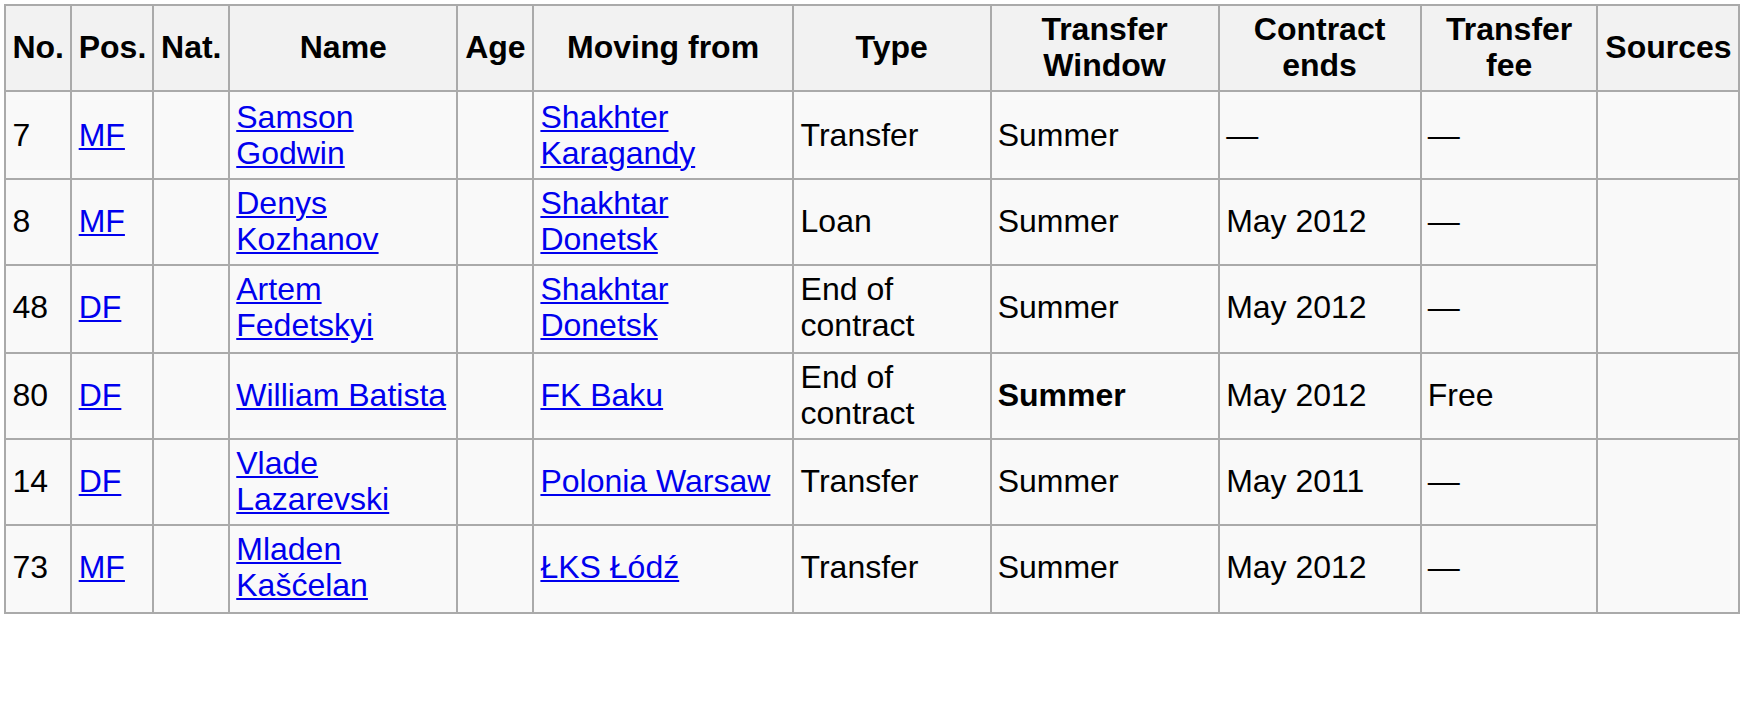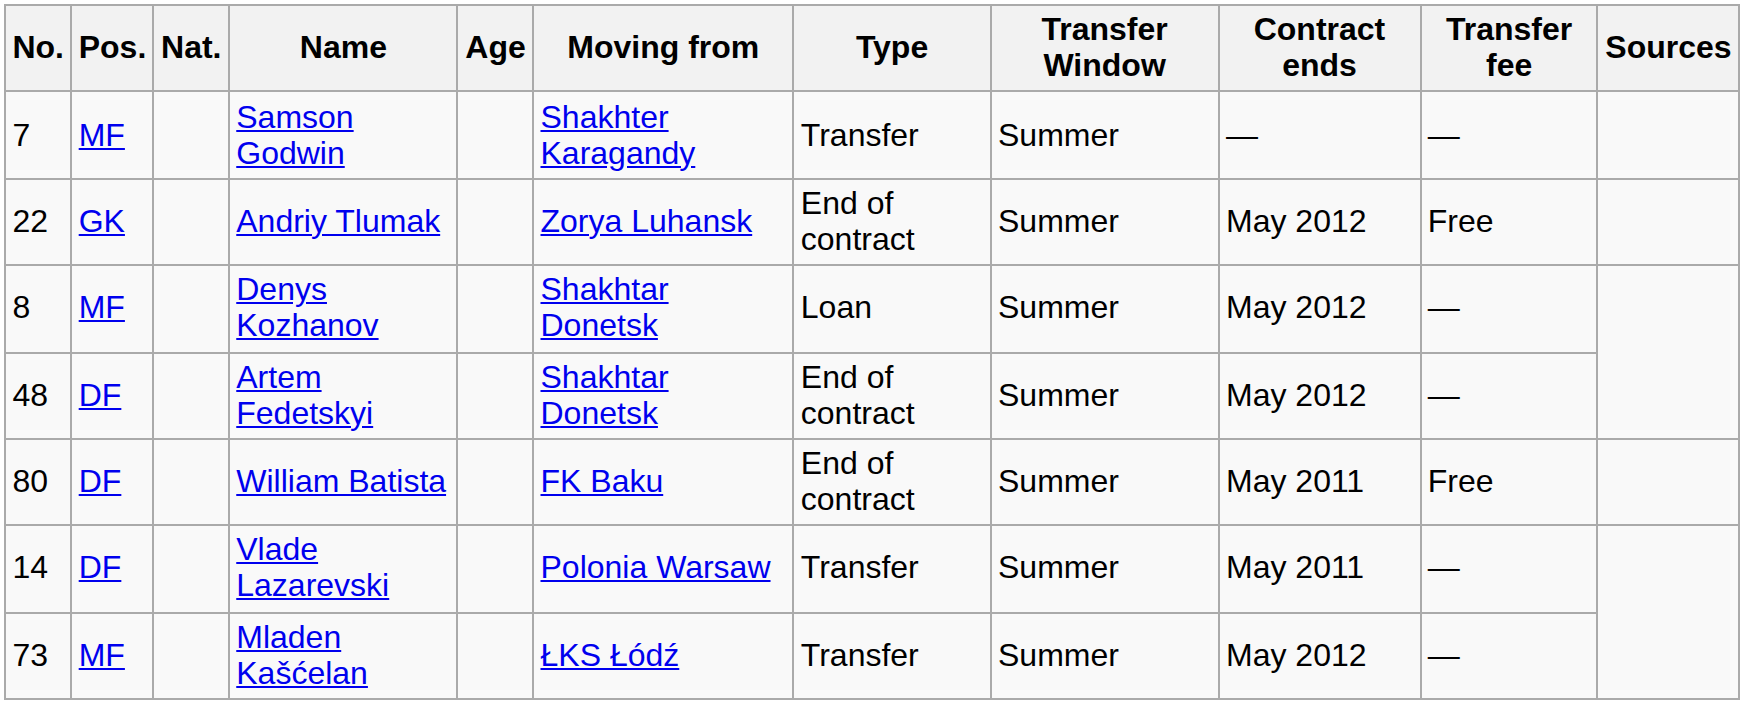 <table class="wikitable">
 <tr>
 <th>No.</th>
 <th>Pos.</th>
 <th>Nat.</th>
 <th>Name</th>
 <th>Age</th>
 <th>Moving from</th>
 <th>Type</th>
 <th>Transfer Window</th>
 <th>Contract ends</th>
 <th>Transfer fee</th>
 <th>Sources</th>
 </tr>
 <tr>
 <td>7</td>
 <td><a href='#'>MF</a></td>
 <td></td>
 <td><a href='#'>Samson Godwin</a></td>
 <td></td>
 <td> <a href='#'>Shakhter Karagandy</a></td>
 <td>Transfer</td>
 <td>Summer</td>
 <td>—</td>
 <td>—</td>
+<td></td>
+</tr>
+<tr>
+<td>22</td>
+<td><a href='#'>GK</a></td>
+<td></td>
+<td><a href='#'>Andriy Tlumak</a></td>
+<td></td>
+<td><a href='#'>Zorya Luhansk</a></td>
+<td>End of contract</td>
+<td>Summer</td>
+<td>May 2012</td>
+<td>Free</td>
 <td></td>
 </tr>
 <tr>
 <td>8</td>
 <td><a href='#'>MF</a></td>
 <td></td>
 <td><a href='#'>Denys Kozhanov</a></td>
 <td></td>
 <td><a href='#'>Shakhtar Donetsk</a></td>
 <td>Loan</td>
 <td>Summer</td>
 <td>May 2012</td>
 <td>—</td>
 <td rowspan="2"></td>
 </tr>
 <tr>
 <td>48</td>
 <td><a href='#'>DF</a></td>
 <td></td>
 <td><a href='#'>Artem Fedetskyi</a></td>
 <td></td>
 <td><a href='#'>Shakhtar Donetsk</a></td>
 <td>End of contract</td>
 <td>Summer</td>
 <td>May 2012</td>
 <td>—</td>
 </tr>
 <tr>
 <td>80</td>
 <td><a href='#'>DF</a></td>
 <td></td>
 <td><a href='#'>William Batista</a></td>
 <td></td>
 <td> <a href='#'>FK Baku</a></td>
 <td>End of contract</td>
-<td><strong>Summer</strong></td>
-<td>May 2012</td>
+<td>Summer</td>
+<td>May 2011</td>
 <td>Free</td>
 <td></td>
 </tr>
 <tr>
 <td>14</td>
 <td><a href='#'>DF</a></td>
 <td></td>
 <td><a href='#'>Vlade Lazarevski</a></td>
 <td></td>
 <td> <a href='#'>Polonia Warsaw</a></td>
 <td>Transfer</td>
 <td>Summer</td>
 <td>May 2011</td>
 <td>—</td>
 <td rowspan="2"></td>
 </tr>
 <tr>
 <td>73</td>
 <td><a href='#'>MF</a></td>
 <td></td>
 <td><a href='#'>Mladen Kašćelan</a></td>
 <td></td>
 <td> <a href='#'>ŁKS Łódź</a></td>
 <td>Transfer</td>
 <td>Summer</td>
 <td>May 2012</td>
 <td>—</td>
 </tr>
 <tr>
 </tr>
 </table>
